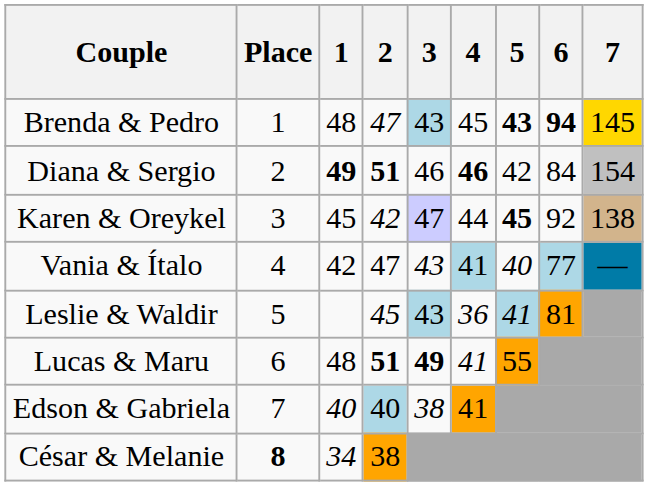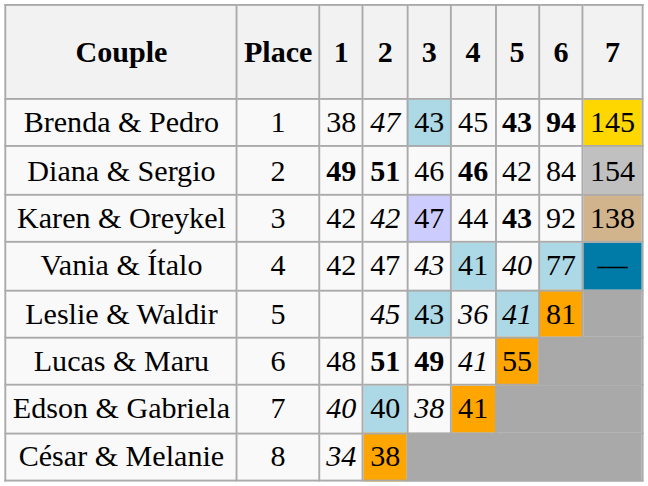 <table class="wikitable sortable" style="margin:auto; text-align:center; white-space:nowrap; width:20%;">
 <tr style="height:50px">
 <th>Couple</th>
 <th>Place</th>
 <th>1</th>
 <th>2</th>
 <th>3</th>
 <th>4</th>
 <th>5</th>
 <th>6</th>
 <th>7</th>
 </tr>
 <tr>
 <td>Brenda & Pedro</td>
 <td>1</td>
-<td>48</td>
+<td>38</td>
 <td><span><em>47</em></span></td>
 <td style="background:lightblue;">43</td>
 <td>45</td>
 <td><span><strong>43</strong></span></td>
 <td><span><strong>94</strong></span></td>
 <td style="background:gold;">145</td>
 </tr>
 <tr>
 <td>Diana & Sergio</td>
 <td>2</td>
 <td><span><strong>49</strong></span></td>
 <td><span><strong>51</strong></span></td>
 <td>46</td>
 <td><span><strong>46</strong></span></td>
 <td>42</td>
 <td>84</td>
 <td style="background:silver;">154</td>
 </tr>
 <tr>
 <td>Karen & Oreykel</td>
 <td>3</td>
-<td>45</td>
+<td>42</td>
 <td><span><em>42</em></span></td>
 <td style="background:#CCCCFF;">47</td>
 <td>44</td>
-<td><span><strong>45</strong></span></td>
+<td><span><strong>43</strong></span></td>
 <td>92</td>
 <td style="background:tan;">138</td>
 </tr>
 <tr>
 <td>Vania & Ítalo</td>
 <td>4</td>
 <td>42</td>
 <td>47</td>
 <td><span><em>43</em></span></td>
 <td style="background:lightblue;">41</td>
 <td><span><em>40</em></span></td>
 <td style="background:lightblue;">77</td>
 <td style="background:#007BA7;">—</td>
 </tr>
 <tr>
 <td>Leslie & Waldir</td>
 <td>5</td>
 <td></td>
 <td><span><em>45</em></span></td>
 <td style="background:lightblue;">43</td>
 <td><span><em>36</em></span></td>
 <td style="background:lightblue;"><span><em>41</em></span></td>
 <td style="background:orange;">81</td>
 <td style="background:darkgrey;" colspan="1"></td>
 </tr>
 <tr>
 <td>Lucas & Maru</td>
 <td>6</td>
 <td>48</td>
 <td><span><strong>51</strong></span></td>
 <td><span><strong>49</strong></span></td>
 <td><span><em>41</em></span></td>
 <td style="background:orange;">55</td>
 <td style="background:darkgrey;" colspan="2"></td>
 </tr>
 <tr>
 <td>Edson & Gabriela</td>
 <td>7</td>
 <td><span><em>40</em></span></td>
 <td style="background:lightblue;">40</td>
 <td><span><em>38</em></span></td>
 <td style="background:orange;">41</td>
 <td style="background:darkgrey;" colspan="3"></td>
 </tr>
 <tr>
 <td>César & Melanie</td>
-<td><strong>8</strong></td>
+<td>8</td>
 <td><span><em>34</em></span></td>
 <td style="background:orange;">38</td>
 <td style="background:darkgrey;" colspan="5"></td>
 </tr>
 </table>
